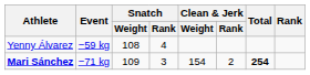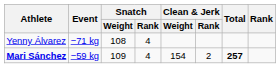 <table class="wikitable" style="font-size:90%">
 <tr>
 <th rowspan="2">Athlete</th>
 <th rowspan="2">Event</th>
 <th colspan="2">Snatch</th>
 <th colspan="2">Clean & Jerk</th>
 <th rowspan="2">Total</th>
 <th rowspan="2">Rank</th>
 </tr>
 <tr style="font-size:95%">
 <th>Weight</th>
 <th>Rank</th>
 <th>Weight</th>
 <th>Rank</th>
 </tr>
 <tr align=center>
 <td align=left><a href='#'>Yenny Álvarez</a></td>
-<td align=left><a href='#'>−59 kg</a></td>
+<td align=left><a href='#'>−71 kg</a></td>
 <td>108</td>
 <td>4</td>
 <td></td>
 <td></td>
 <td><strong></strong></td>
 <td></td>
 </tr>
 <tr align=center>
 <td align=left><strong><a href='#'>Mari Sánchez</a></strong></td>
-<td align=left><a href='#'>−71 kg</a></td>
+<td align=left><a href='#'>−59 kg</a></td>
 <td>109</td>
-<td>3</td>
+<td>4</td>
 <td>154</td>
 <td>2</td>
-<td><strong>254</strong></td>
+<td><strong>257</strong></td>
 <td></td>
 </tr>
 </table>
